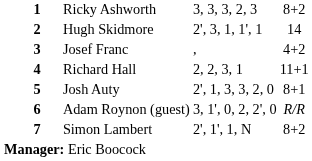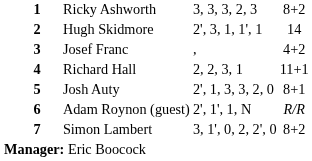 <table style="font-size: 85%" cellspacing="1" cellpadding="1" align=LEFT>
 <tr>
 <td colspan="4"></td>
 </tr>
 <tr>
 <th width="25"></th>
 <th width="25"></th>
 </tr>
 <tr>
 <td></td>
 <td><strong>1</strong></td>
 <td>Ricky Ashworth</td>
 <td>3, 3, 3, 2, 3</td>
 <td align=center>8+2</td>
 </tr>
 <tr>
 <td></td>
 <td><strong>2</strong></td>
 <td>Hugh Skidmore</td>
 <td>2', 3, 1, 1', 1</td>
 <td align=center>14</td>
 </tr>
 <tr>
 <td></td>
 <td><strong>3</strong></td>
 <td>Josef Franc</td>
 <td>,</td>
 <td align=center>4+2</td>
 </tr>
 <tr>
 <td></td>
 <td><strong>4</strong></td>
 <td>Richard Hall</td>
 <td>2, 2, 3, 1</td>
 <td align=center>11+1</td>
 </tr>
 <tr>
 <td></td>
 <td><strong>5</strong></td>
 <td>Josh Auty</td>
 <td>2', 1, 3, 3, 2, 0</td>
 <td align=center>8+1</td>
 </tr>
 <tr>
 <td></td>
 <td><strong>6</strong></td>
 <td>Adam Roynon (guest)</td>
-<td>3, 1', 0, 2, 2', 0</td>
+<td>2', 1', 1, N</td>
 <td align=center><em>R/R</em></td>
 </tr>
 <tr>
 <td></td>
 <td><strong>7</strong></td>
 <td>Simon Lambert</td>
-<td>2', 1', 1, N</td>
+<td>3, 1', 0, 2, 2', 0</td>
 <td align=center>8+2</td>
 </tr>
 <tr>
 <td colspan=3><strong>Manager:</strong> Eric Boocock</td>
 </tr>
 <tr>
 <td colspan=4></td>
 </tr>
 </table>
